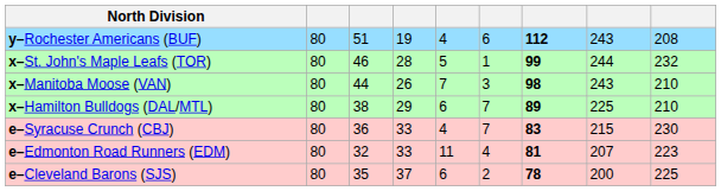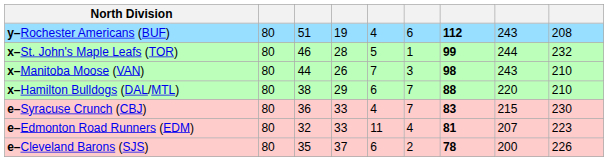 <table class="wikitable" style="width:50em">
 <tr>
 <th width="35%">North Division</th>
 <th width="5%"></th>
 <th width="5%"></th>
 <th width="5%"></th>
 <th width="5%"></th>
 <th width="5%"></th>
 <th width="7.5%"></th>
 <th width="7.5%"></th>
 <th width="7.5%"></th>
 </tr>
 <tr bgcolor="#97DEFF">
 <td><strong>y–</strong><a href='#'>Rochester Americans</a> (<a href='#'>BUF</a>)</td>
 <td>80</td>
 <td>51</td>
 <td>19</td>
 <td>4</td>
 <td>6</td>
 <td><strong>112</strong></td>
 <td>243</td>
 <td>208</td>
 </tr>
 <tr bgcolor="#bbffbb">
 <td><strong>x–</strong><a href='#'>St. John's Maple Leafs</a> (<a href='#'>TOR</a>)</td>
 <td>80</td>
 <td>46</td>
 <td>28</td>
 <td>5</td>
 <td>1</td>
 <td><strong>99</strong></td>
 <td>244</td>
 <td>232</td>
 </tr>
 <tr bgcolor="#bbffbb">
 <td><strong>x–</strong><a href='#'>Manitoba Moose</a> (<a href='#'>VAN</a>)</td>
 <td>80</td>
 <td>44</td>
 <td>26</td>
 <td>7</td>
 <td>3</td>
 <td><strong>98</strong></td>
 <td>243</td>
 <td>210</td>
 </tr>
 <tr bgcolor="#bbffbb">
 <td><strong>x–</strong><a href='#'>Hamilton Bulldogs</a> (<a href='#'>DAL</a>/<a href='#'>MTL</a>)</td>
 <td>80</td>
 <td>38</td>
 <td>29</td>
 <td>6</td>
 <td>7</td>
-<td><strong>89</strong></td>
-<td>225</td>
+<td><strong>88</strong></td>
+<td>220</td>
 <td>210</td>
 </tr>
 <tr bgcolor="#ffcccc">
 <td><strong>e–</strong><a href='#'>Syracuse Crunch</a> (<a href='#'>CBJ</a>)</td>
 <td>80</td>
 <td>36</td>
 <td>33</td>
 <td>4</td>
 <td>7</td>
 <td><strong>83</strong></td>
 <td>215</td>
 <td>230</td>
 </tr>
 <tr bgcolor="#ffcccc">
 <td><strong>e–</strong><a href='#'>Edmonton Road Runners</a> (<a href='#'>EDM</a>)</td>
 <td>80</td>
 <td>32</td>
 <td>33</td>
 <td>11</td>
 <td>4</td>
 <td><strong>81</strong></td>
 <td>207</td>
 <td>223</td>
 </tr>
 <tr bgcolor="#ffcccc">
 <td><strong>e–</strong><a href='#'>Cleveland Barons</a> (<a href='#'>SJS</a>)</td>
 <td>80</td>
 <td>35</td>
 <td>37</td>
 <td>6</td>
 <td>2</td>
 <td><strong>78</strong></td>
 <td>200</td>
-<td>225</td>
+<td>226</td>
 </tr>
 </table>
